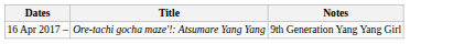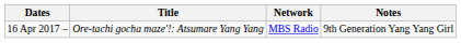 <table class="wikitable">
 <tr>
 <th>Dates</th>
 <th>Title</th>
+<th>Network</th>
 <th>Notes</th>
 </tr>
 <tr>
 <td>16 Apr 2017 –</td>
 <td><em>Ore-tachi gocha maze'!: Atsumare Yang Yang</em></td>
+<td><a href='#'>MBS Radio</a></td>
 <td>9th Generation Yang Yang Girl</td>
 </tr>
 </table>
